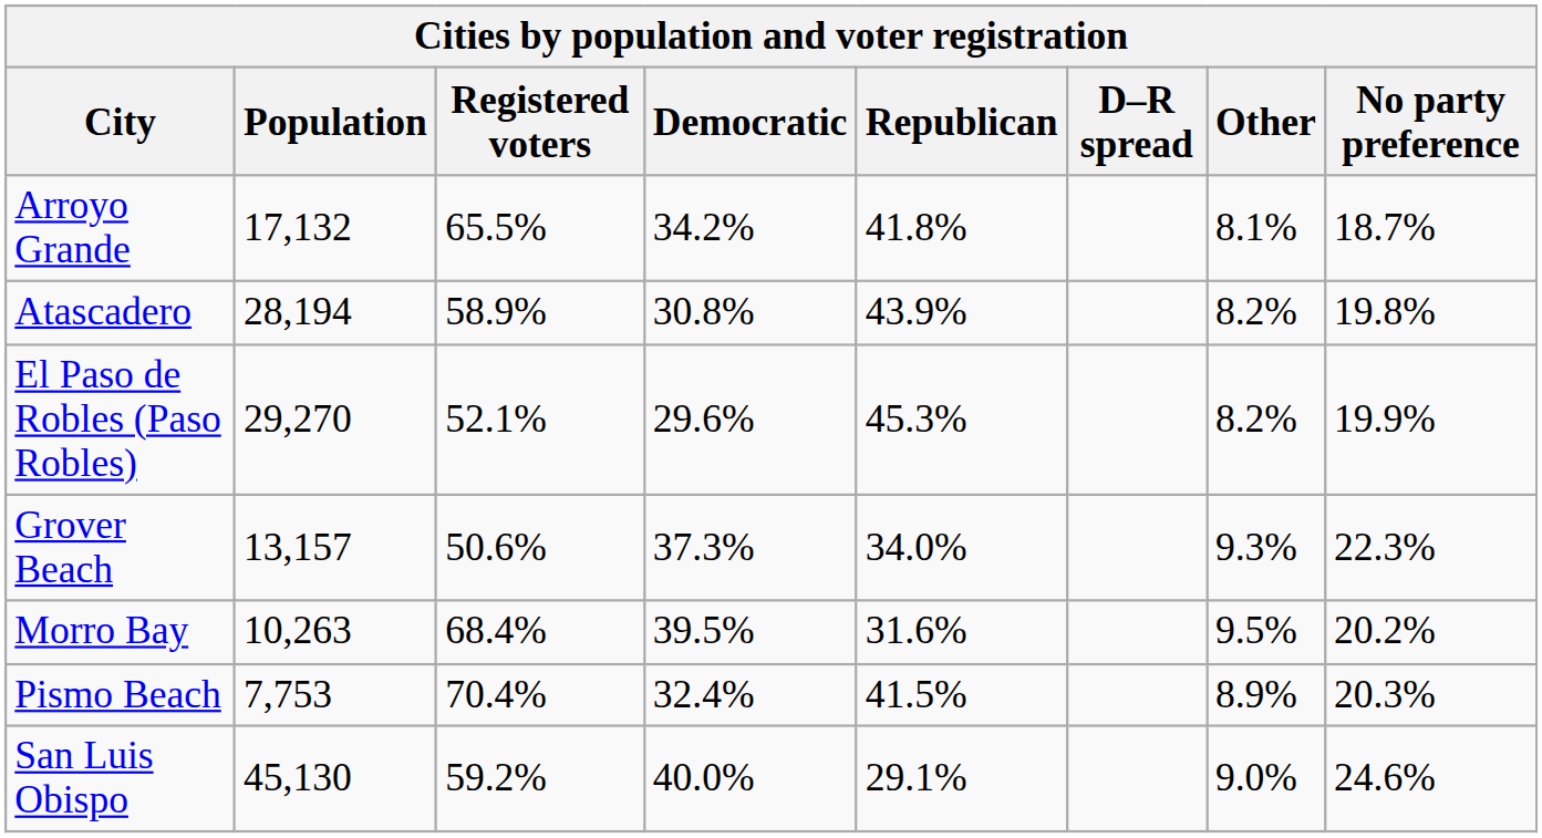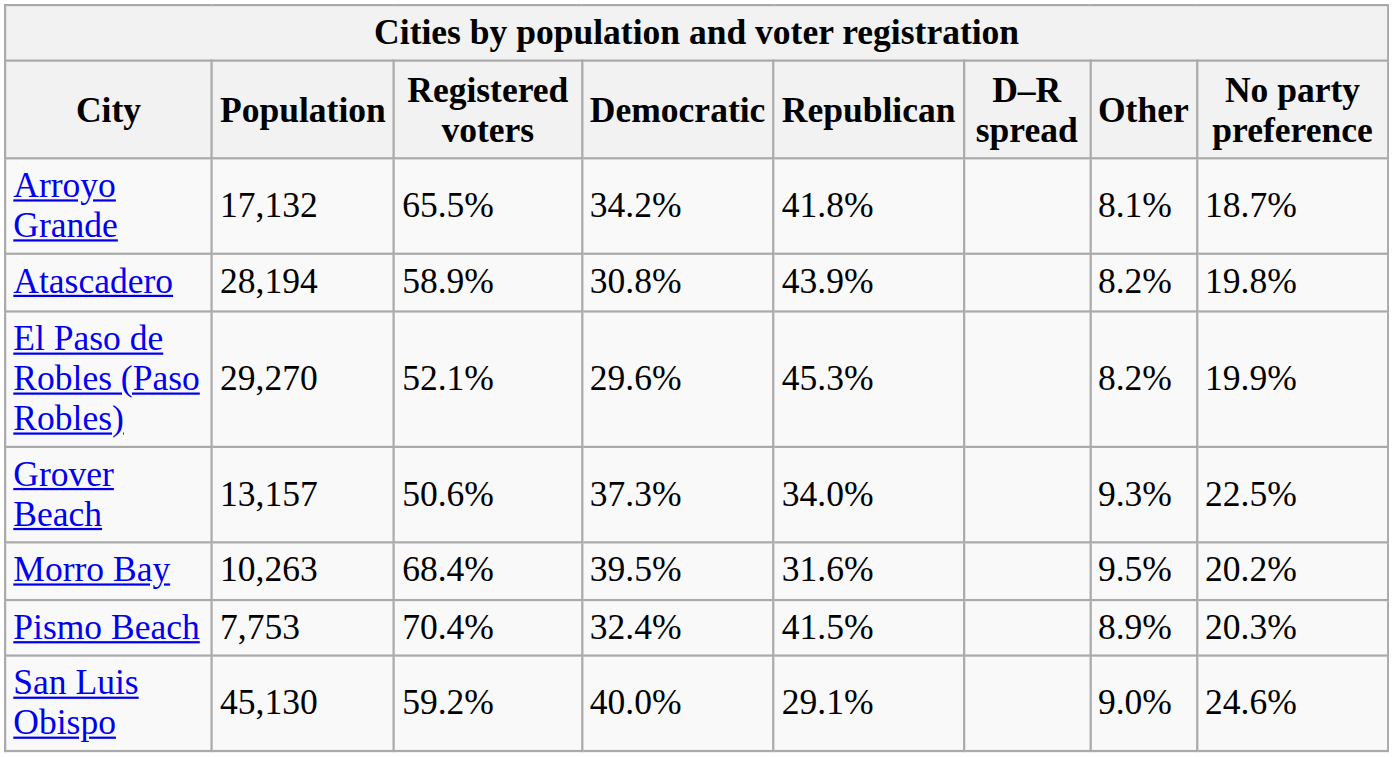 <table class="wikitable mw-collapsible collapsible collapsed sortable" style="width: 100%;">
 <tr>
 <th colspan=8>Cities by population and voter registration</th>
 </tr>
 <tr>
 <th>City</th>
 <th data-sort-type="number">Population</th>
 <th data-sort-type="number">Registered voters<br></th>
 <th data-sort-type="number">Democratic</th>
 <th data-sort-type="number">Republican</th>
 <th data-sort-type="number">D–R spread</th>
 <th data-sort-type="number">Other</th>
 <th data-sort-type="number">No party preference</th>
 </tr>
 <tr>
 <td><a href='#'>Arroyo Grande</a></td>
 <td>17,132</td>
 <td>65.5%</td>
 <td>34.2%</td>
 <td>41.8%</td>
 <td></td>
 <td>8.1%</td>
 <td>18.7%</td>
 </tr>
 <tr>
 <td><a href='#'>Atascadero</a></td>
 <td>28,194</td>
 <td>58.9%</td>
 <td>30.8%</td>
 <td>43.9%</td>
 <td></td>
 <td>8.2%</td>
 <td>19.8%</td>
 </tr>
 <tr>
 <td><a href='#'>El Paso de Robles (Paso Robles)</a></td>
 <td>29,270</td>
 <td>52.1%</td>
 <td>29.6%</td>
 <td>45.3%</td>
 <td></td>
 <td>8.2%</td>
 <td>19.9%</td>
 </tr>
 <tr>
 <td><a href='#'>Grover Beach</a></td>
 <td>13,157</td>
 <td>50.6%</td>
 <td>37.3%</td>
 <td>34.0%</td>
 <td></td>
 <td>9.3%</td>
-<td>22.3%</td>
+<td>22.5%</td>
 </tr>
 <tr>
 <td><a href='#'>Morro Bay</a></td>
 <td>10,263</td>
 <td>68.4%</td>
 <td>39.5%</td>
 <td>31.6%</td>
 <td></td>
 <td>9.5%</td>
 <td>20.2%</td>
 </tr>
 <tr>
 <td><a href='#'>Pismo Beach</a></td>
 <td>7,753</td>
 <td>70.4%</td>
 <td>32.4%</td>
 <td>41.5%</td>
 <td></td>
 <td>8.9%</td>
 <td>20.3%</td>
 </tr>
 <tr>
 <td><a href='#'>San Luis Obispo</a></td>
 <td>45,130</td>
 <td>59.2%</td>
 <td>40.0%</td>
 <td>29.1%</td>
 <td></td>
 <td>9.0%</td>
 <td>24.6%</td>
 </tr>
 </table>
